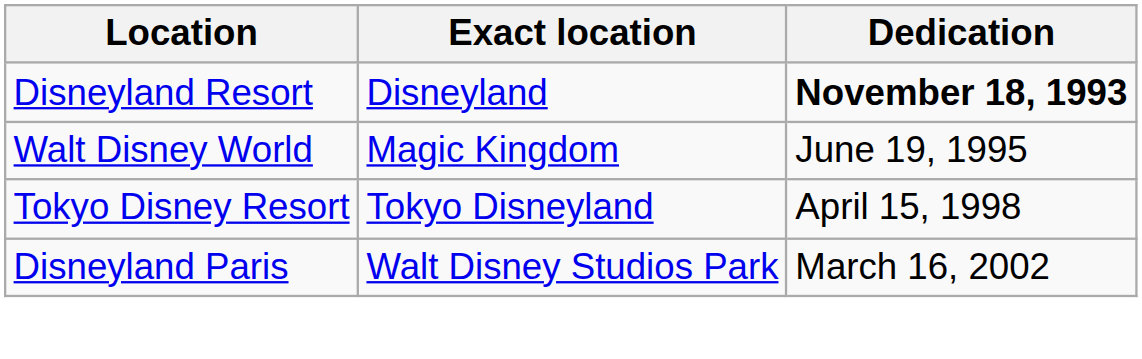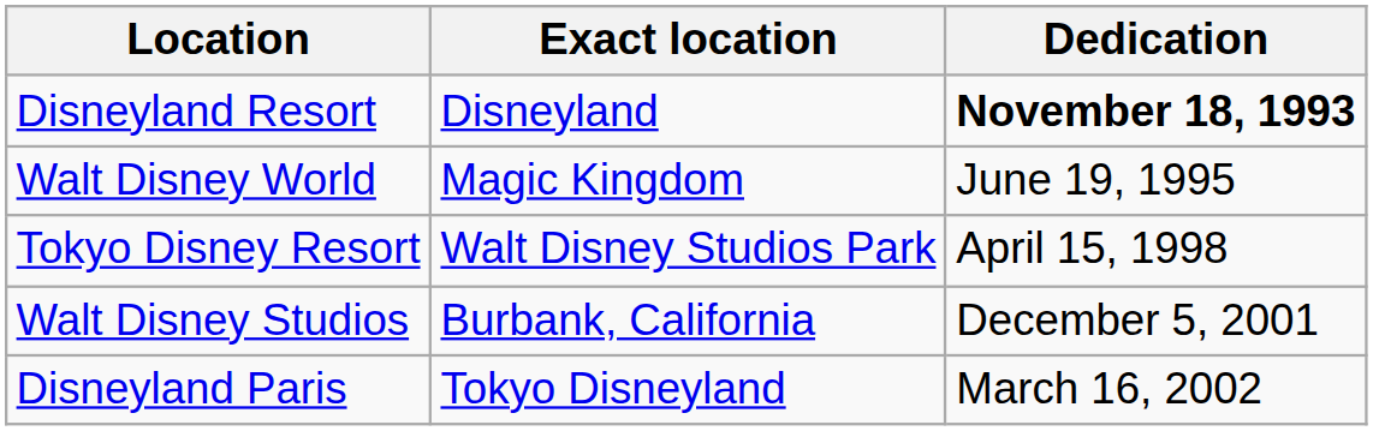 <table class="wikitable">
 <tr>
 <th>Location</th>
 <th>Exact location</th>
 <th>Dedication</th>
 </tr>
 <tr>
 <td><a href='#'>Disneyland Resort</a></td>
 <td><a href='#'>Disneyland</a></td>
 <td><strong>November 18, 1993</strong></td>
 </tr>
 <tr>
 <td><a href='#'>Walt Disney World</a></td>
 <td><a href='#'>Magic Kingdom</a></td>
 <td>June 19, 1995</td>
 </tr>
 <tr>
 <td><a href='#'>Tokyo Disney Resort</a></td>
-<td><a href='#'>Tokyo Disneyland</a></td>
+<td><a href='#'>Walt Disney Studios Park</a></td>
 <td>April 15, 1998</td>
 </tr>
 <tr>
+<td><a href='#'>Walt Disney Studios</a></td>
+<td><a href='#'>Burbank, California</a></td>
+<td>December 5, 2001</td>
+</tr>
+<tr>
 <td><a href='#'>Disneyland Paris</a></td>
-<td><a href='#'>Walt Disney Studios Park</a></td>
+<td><a href='#'>Tokyo Disneyland</a></td>
 <td>March 16, 2002</td>
 </tr>
 </table>
